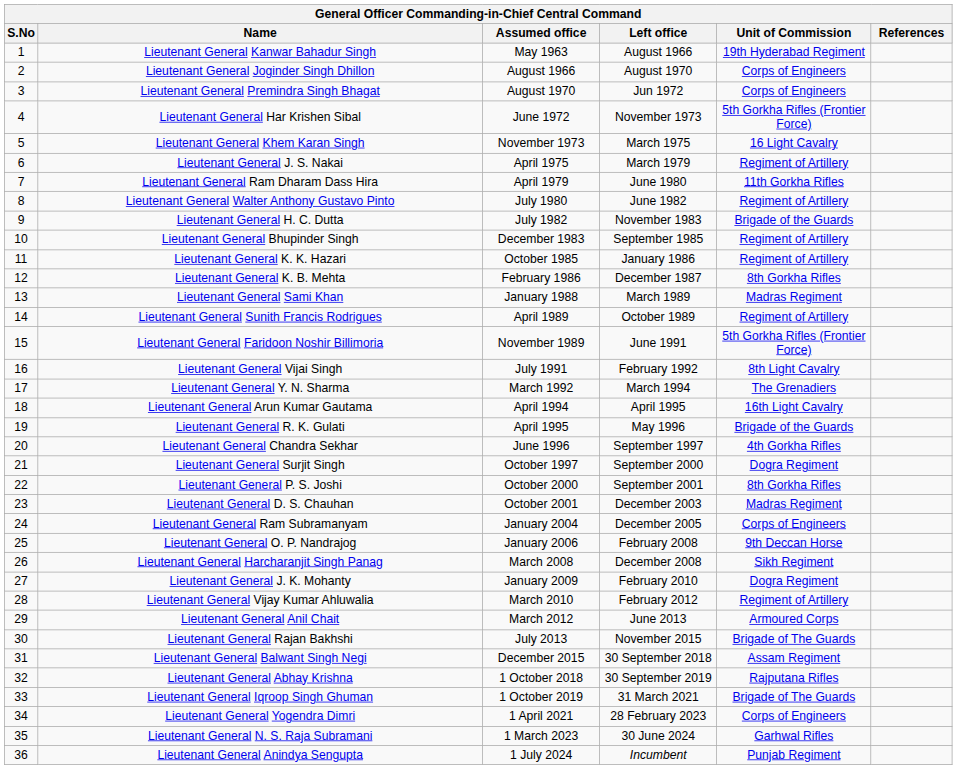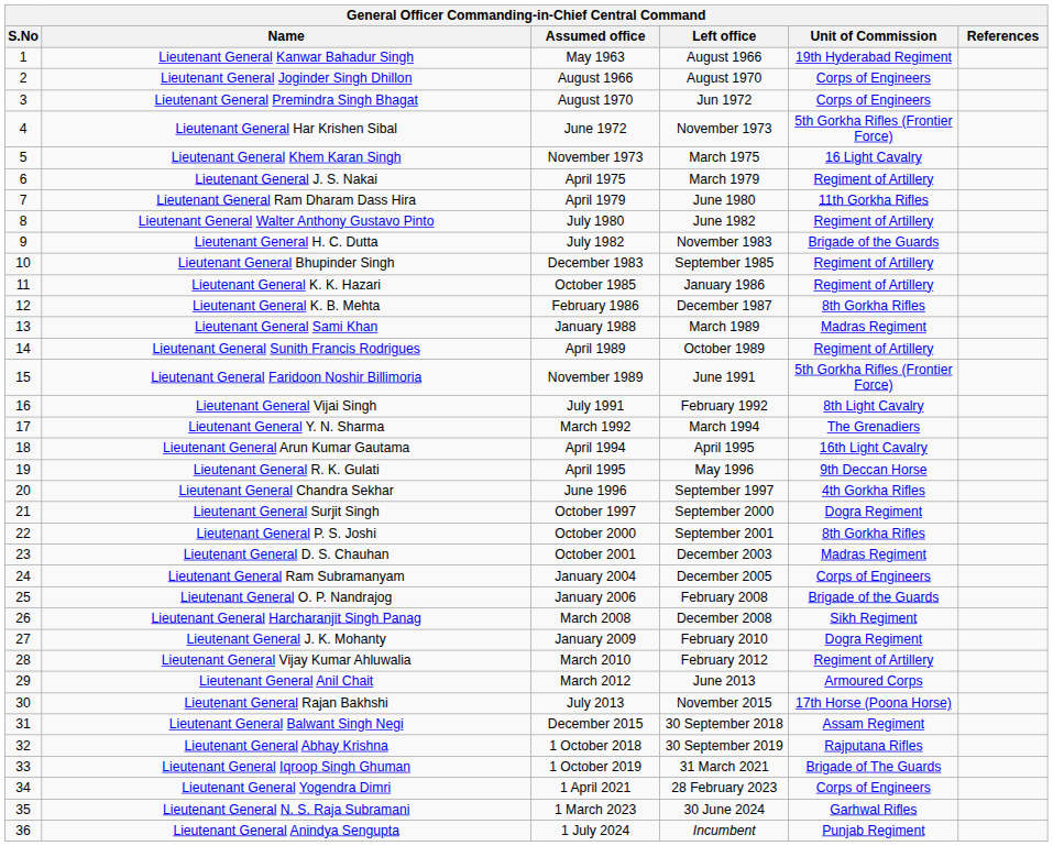 <table class="wikitable sortable" style="text-align:center">
 <tr>
 <th colspan="6">General Officer Commanding-in-Chief Central Command</th>
 </tr>
 <tr style="background:#cccccc">
 <th scope="col" style="width: 20px;">S.No</th>
 <th scope="col" style="width: 600px;">Name</th>
 <th scope="col" style="width: 150px;">Assumed office</th>
 <th scope="col" style="width: 150px;">Left office</th>
 <th scope="col" style="width: 200px;">Unit of Commission</th>
 <th scope="col" style="width: 100px;">References</th>
 </tr>
 <tr>
 <td>1</td>
 <td><a href='#'>Lieutenant General</a> <a href='#'>Kanwar Bahadur Singh</a> </td>
 <td>May 1963</td>
 <td>August 1966</td>
 <td><a href='#'>19th Hyderabad Regiment</a></td>
 <td></td>
 </tr>
 <tr>
 <td>2</td>
 <td><a href='#'>Lieutenant General</a> <a href='#'>Joginder Singh Dhillon</a></td>
 <td>August 1966</td>
 <td>August 1970</td>
 <td><a href='#'>Corps of Engineers</a></td>
 <td></td>
 </tr>
 <tr>
 <td>3</td>
 <td><a href='#'>Lieutenant General</a> <a href='#'>Premindra Singh Bhagat</a> </td>
 <td>August 1970</td>
 <td>Jun 1972</td>
 <td><a href='#'>Corps of Engineers</a></td>
 <td></td>
 </tr>
 <tr>
 <td>4</td>
 <td><a href='#'>Lieutenant General</a> Har Krishen Sibal </td>
 <td>June 1972</td>
 <td>November 1973</td>
 <td><a href='#'>5th Gorkha Rifles (Frontier Force)</a></td>
 <td></td>
 </tr>
 <tr>
 <td>5</td>
 <td><a href='#'>Lieutenant General</a> <a href='#'>Khem Karan Singh</a> </td>
 <td>November 1973</td>
 <td>March 1975</td>
 <td><a href='#'>16 Light Cavalry</a></td>
 <td></td>
 </tr>
 <tr>
 <td>6</td>
 <td><a href='#'>Lieutenant General</a> J. S. Nakai </td>
 <td>April 1975</td>
 <td>March 1979</td>
 <td><a href='#'>Regiment of Artillery</a></td>
 <td></td>
 </tr>
 <tr>
 <td>7</td>
 <td><a href='#'>Lieutenant General</a> Ram Dharam Dass Hira </td>
 <td>April 1979</td>
 <td>June 1980</td>
 <td><a href='#'>11th Gorkha Rifles</a></td>
 <td></td>
 </tr>
 <tr>
 <td>8</td>
 <td><a href='#'>Lieutenant General</a> <a href='#'>Walter Anthony Gustavo Pinto</a> </td>
 <td>July 1980</td>
 <td>June 1982</td>
 <td><a href='#'>Regiment of Artillery</a></td>
 <td></td>
 </tr>
 <tr>
 <td>9</td>
 <td><a href='#'>Lieutenant General</a> H. C. Dutta </td>
 <td>July 1982</td>
 <td>November 1983</td>
 <td><a href='#'>Brigade of the Guards</a></td>
 <td></td>
 </tr>
 <tr>
 <td>10</td>
 <td><a href='#'>Lieutenant General</a> Bhupinder Singh </td>
 <td>December 1983</td>
 <td>September 1985</td>
 <td><a href='#'>Regiment of Artillery</a></td>
 <td></td>
 </tr>
 <tr>
 <td>11</td>
 <td><a href='#'>Lieutenant General</a> K. K. Hazari </td>
 <td>October 1985</td>
 <td>January 1986</td>
 <td><a href='#'>Regiment of Artillery</a></td>
 <td></td>
 </tr>
 <tr>
 <td>12</td>
 <td><a href='#'>Lieutenant General</a> K. B. Mehta </td>
 <td>February 1986</td>
 <td>December 1987</td>
 <td><a href='#'>8th Gorkha Rifles</a></td>
 <td></td>
 </tr>
 <tr>
 <td>13</td>
 <td><a href='#'>Lieutenant General</a> <a href='#'>Sami Khan</a> </td>
 <td>January 1988</td>
 <td>March 1989</td>
 <td><a href='#'>Madras Regiment</a></td>
 <td></td>
 </tr>
 <tr>
 <td>14</td>
 <td><a href='#'>Lieutenant General</a> <a href='#'>Sunith Francis Rodrigues</a> </td>
 <td>April 1989</td>
 <td>October 1989</td>
 <td><a href='#'>Regiment of Artillery</a></td>
 <td></td>
 </tr>
 <tr>
 <td>15</td>
 <td><a href='#'>Lieutenant General</a> <a href='#'>Faridoon Noshir Billimoria</a> </td>
 <td>November 1989</td>
 <td>June 1991</td>
 <td><a href='#'>5th Gorkha Rifles (Frontier Force)</a></td>
 <td></td>
 </tr>
 <tr>
 <td>16</td>
 <td><a href='#'>Lieutenant General</a> Vijai Singh </td>
 <td>July 1991</td>
 <td>February 1992</td>
 <td><a href='#'>8th Light Cavalry</a></td>
 <td></td>
 </tr>
 <tr>
 <td>17</td>
 <td><a href='#'>Lieutenant General</a> Y. N. Sharma </td>
 <td>March 1992</td>
 <td>March 1994</td>
 <td><a href='#'>The Grenadiers</a></td>
 <td></td>
 </tr>
 <tr>
 <td>18</td>
 <td><a href='#'>Lieutenant General</a> Arun Kumar Gautama </td>
 <td>April 1994</td>
 <td>April 1995</td>
 <td><a href='#'>16th Light Cavalry</a></td>
 <td></td>
 </tr>
 <tr>
 <td>19</td>
 <td><a href='#'>Lieutenant General</a> R. K. Gulati </td>
 <td>April 1995</td>
 <td>May 1996</td>
-<td><a href='#'>Brigade of the Guards</a></td>
+<td><a href='#'>9th Deccan Horse</a></td>
 <td></td>
 </tr>
 <tr>
 <td>20</td>
 <td><a href='#'>Lieutenant General</a> Chandra Sekhar </td>
 <td>June 1996</td>
 <td>September 1997</td>
 <td><a href='#'>4th Gorkha Rifles</a></td>
 <td></td>
 </tr>
 <tr>
 <td>21</td>
 <td><a href='#'>Lieutenant General</a> Surjit Singh </td>
 <td>October 1997</td>
 <td>September 2000</td>
 <td><a href='#'>Dogra Regiment</a></td>
 <td></td>
 </tr>
 <tr>
 <td>22</td>
 <td><a href='#'>Lieutenant General</a> P. S. Joshi </td>
 <td>October 2000</td>
 <td>September 2001</td>
 <td><a href='#'>8th Gorkha Rifles</a></td>
 <td></td>
 </tr>
 <tr>
 <td>23</td>
 <td><a href='#'>Lieutenant General</a> D. S. Chauhan </td>
 <td>October 2001</td>
 <td>December 2003</td>
 <td><a href='#'>Madras Regiment</a></td>
 <td></td>
 </tr>
 <tr>
 <td>24</td>
 <td><a href='#'>Lieutenant General</a> Ram Subramanyam </td>
 <td>January 2004</td>
 <td>December 2005</td>
 <td><a href='#'>Corps of Engineers</a></td>
 <td></td>
 </tr>
 <tr>
 <td>25</td>
 <td><a href='#'>Lieutenant General</a> O. P. Nandrajog </td>
 <td>January 2006</td>
 <td>February 2008</td>
-<td><a href='#'>9th Deccan Horse</a></td>
+<td><a href='#'>Brigade of the Guards</a></td>
 <td></td>
 </tr>
 <tr>
 <td>26</td>
 <td><a href='#'>Lieutenant General</a> <a href='#'>Harcharanjit Singh Panag</a> </td>
 <td>March 2008</td>
 <td>December 2008</td>
 <td><a href='#'>Sikh Regiment</a></td>
 <td></td>
 </tr>
 <tr>
 <td>27</td>
 <td><a href='#'>Lieutenant General</a> J. K. Mohanty </td>
 <td>January 2009</td>
 <td>February 2010</td>
 <td><a href='#'>Dogra Regiment</a></td>
 <td></td>
 </tr>
 <tr>
 <td>28</td>
 <td><a href='#'>Lieutenant General</a> Vijay Kumar Ahluwalia </td>
 <td>March 2010</td>
 <td>February 2012</td>
 <td><a href='#'>Regiment of Artillery</a></td>
 <td></td>
 </tr>
 <tr>
 <td>29</td>
 <td><a href='#'>Lieutenant General</a> <a href='#'>Anil Chait</a> </td>
 <td>March 2012</td>
 <td>June 2013</td>
 <td><a href='#'>Armoured Corps</a></td>
 <td></td>
 </tr>
 <tr>
 <td>30</td>
 <td><a href='#'>Lieutenant General</a> Rajan Bakhshi </td>
 <td>July 2013</td>
 <td>November 2015</td>
-<td><a href='#'>Brigade of The Guards</a></td>
+<td><a href='#'>17th Horse (Poona Horse)</a></td>
 <td></td>
 </tr>
 <tr>
 <td>31</td>
 <td><a href='#'>Lieutenant General</a> <a href='#'>Balwant Singh Negi</a> </td>
 <td>December 2015</td>
 <td>30 September 2018</td>
 <td><a href='#'>Assam Regiment</a></td>
 <td></td>
 </tr>
 <tr>
 <td>32</td>
 <td><a href='#'>Lieutenant General</a> <a href='#'>Abhay Krishna</a> </td>
 <td>1 October 2018</td>
 <td>30 September 2019</td>
 <td><a href='#'>Rajputana Rifles</a></td>
 <td></td>
 </tr>
 <tr>
 <td>33</td>
 <td><a href='#'>Lieutenant General</a> <a href='#'>Iqroop Singh Ghuman</a> </td>
 <td>1 October 2019</td>
 <td>31 March 2021</td>
 <td><a href='#'>Brigade of The Guards</a></td>
 <td></td>
 </tr>
 <tr>
 <td>34</td>
 <td><a href='#'>Lieutenant General</a> <a href='#'>Yogendra Dimri</a> </td>
 <td>1 April 2021</td>
 <td>28 February 2023</td>
 <td><a href='#'>Corps of Engineers</a></td>
 <td></td>
 </tr>
 <tr>
 <td>35</td>
 <td><a href='#'>Lieutenant General</a> <a href='#'>N. S. Raja Subramani</a> </td>
 <td>1 March 2023</td>
 <td>30 June 2024</td>
 <td><a href='#'>Garhwal Rifles</a></td>
 <td></td>
 </tr>
 <tr>
 <td>36</td>
 <td><a href='#'>Lieutenant General</a> <a href='#'>Anindya Sengupta</a> </td>
 <td>1 July 2024</td>
 <td><em>Incumbent</em></td>
 <td><a href='#'>Punjab Regiment</a></td>
 <td></td>
 </tr>
 </table>
